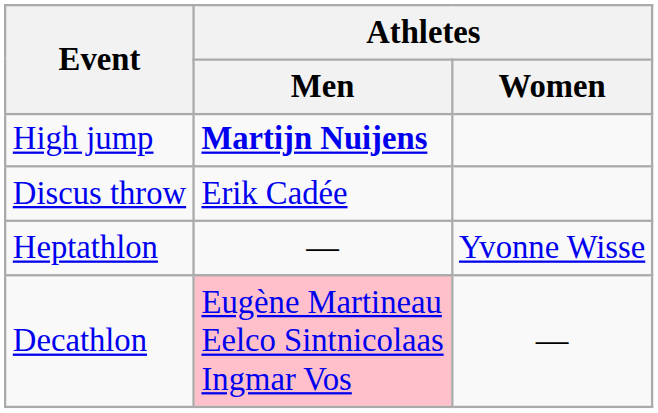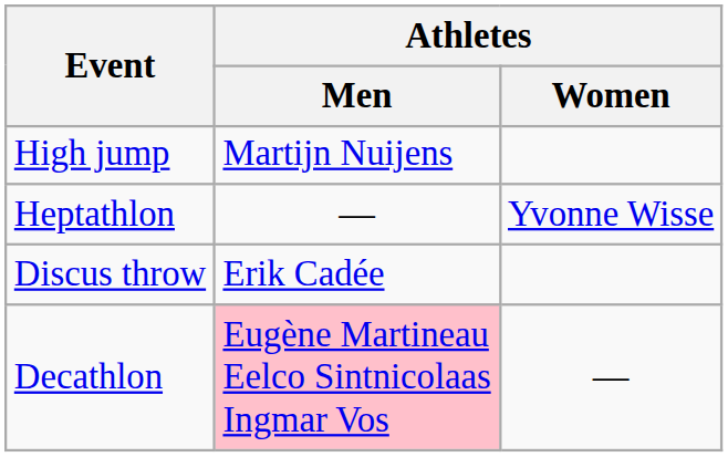 <table class=wikitable style="font-size:90%">
 <tr>
 <th rowspan=2>Event</th>
 <th colspan=2>Athletes</th>
 </tr>
 <tr>
 <th>Men</th>
 <th>Women</th>
 </tr>
 <tr>
 <td><a href='#'>High jump</a></td>
-<td><strong><a href='#'>Martijn Nuijens</a></strong></td>
-<td></td>
-</tr>
-<tr>
-<td><a href='#'>Discus throw</a></td>
-<td><a href='#'>Erik Cadée</a></td>
+<td><a href='#'>Martijn Nuijens</a></td>
 <td></td>
 </tr>
 <tr>
 <td><a href='#'>Heptathlon</a></td>
 <td align=center>—</td>
 <td><a href='#'>Yvonne Wisse</a></td>
 </tr>
 <tr>
+<td><a href='#'>Discus throw</a></td>
+<td><a href='#'>Erik Cadée</a></td>
+<td></td>
+</tr>
+<tr>
 <td><a href='#'>Decathlon</a></td>
 <td style="background: pink;"><a href='#'>Eugène Martineau</a><br><a href='#'>Eelco Sintnicolaas</a><br><a href='#'>Ingmar Vos</a></td>
 <td align=center>—</td>
 </tr>
 </table>
